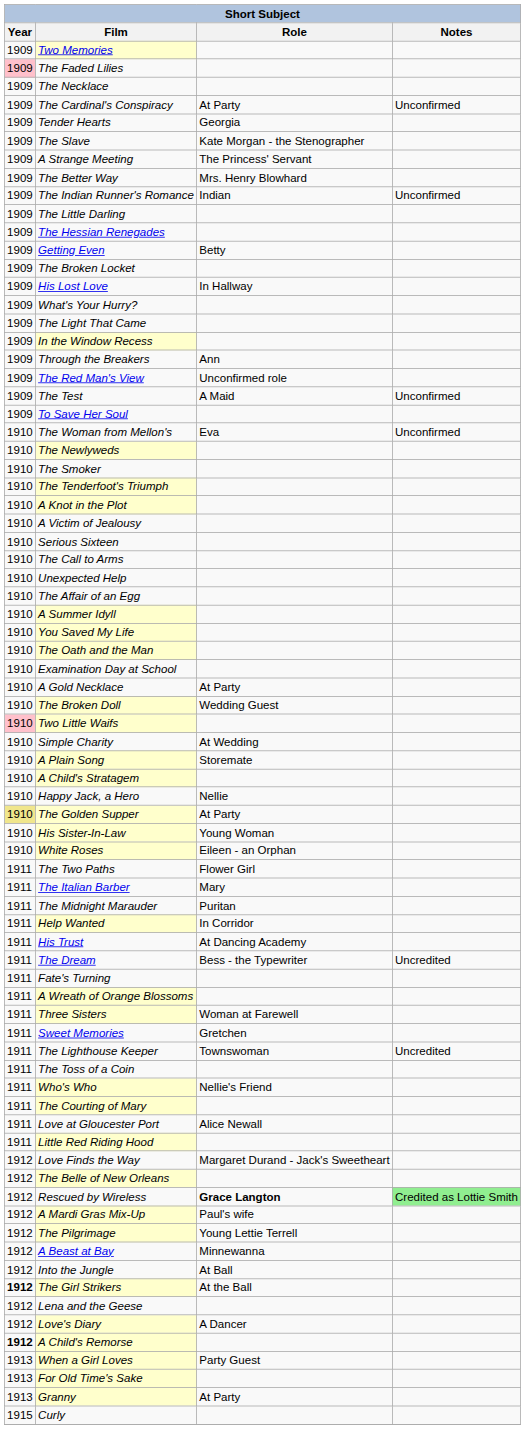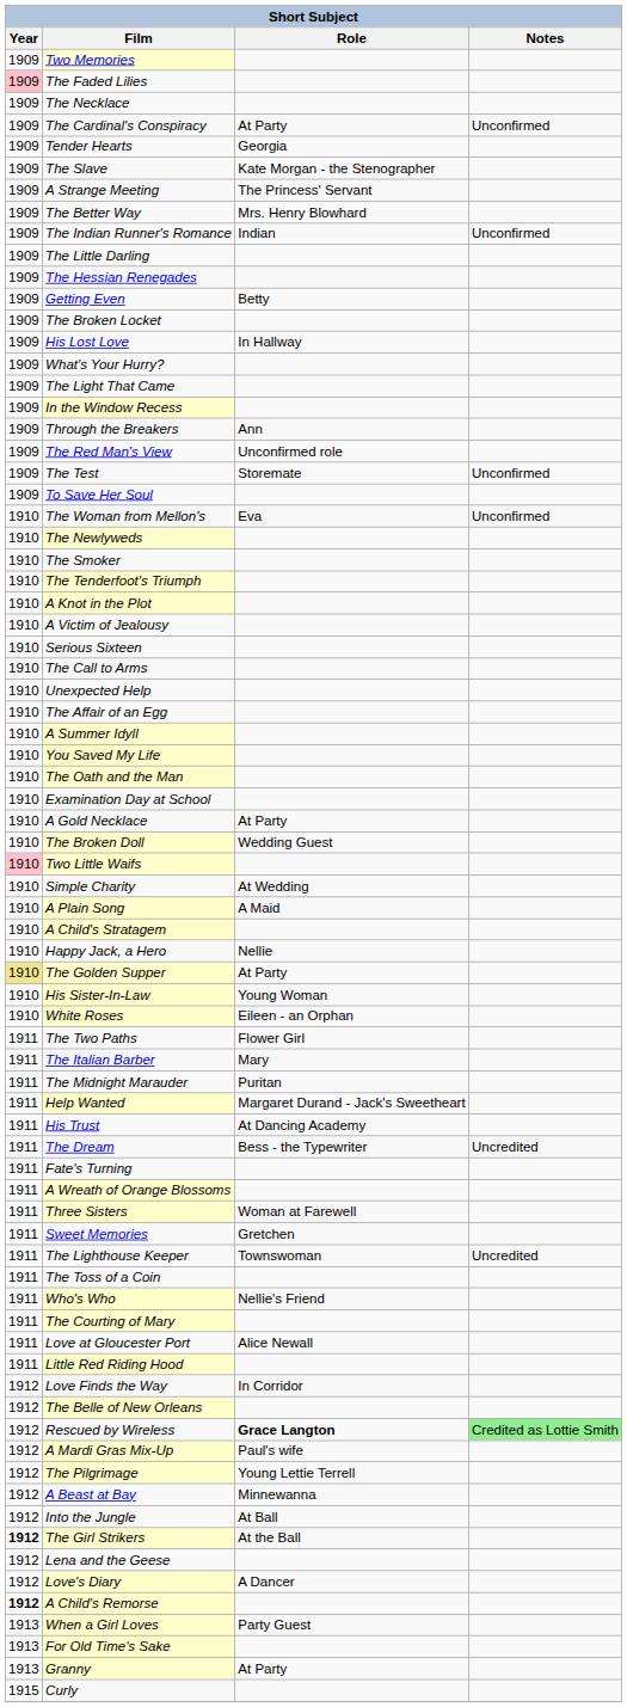 <table class="wikitable sortable" style="font-size:90%;">
 <tr>
 <th colspan=5 style="background:#B0C4DE;">Short Subject</th>
 </tr>
 <tr align="center">
 <th>Year</th>
 <th>Film</th>
 <th>Role</th>
 <th class="unsortable">Notes</th>
 </tr>
 <tr>
 <td>1909</td>
 <td style="background:#ffc;"><em><a href='#'>Two Memories</a></em> </td>
 <td></td>
 <td></td>
 </tr>
 <tr>
 <td style="background: pink;">1909</td>
 <td data-sort-value="Faded Lilies, The"><em>The Faded Lilies</em></td>
 <td></td>
 <td></td>
 </tr>
 <tr>
 <td>1909</td>
 <td data-sort-value="Necklace, The"><em>The Necklace</em></td>
 <td></td>
 <td></td>
 </tr>
 <tr>
 <td>1909</td>
 <td data-sort-value="Cardinal's Conspiracy, The"><em>The Cardinal's Conspiracy</em></td>
 <td>At Party</td>
 <td>Unconfirmed</td>
 </tr>
 <tr>
 <td>1909</td>
 <td><em>Tender Hearts</em></td>
 <td>Georgia</td>
 <td></td>
 </tr>
 <tr>
 <td>1909</td>
 <td data-sort-value="Slave, The"><em>The Slave</em></td>
 <td>Kate Morgan - the Stenographer</td>
 <td></td>
 </tr>
 <tr>
 <td>1909</td>
 <td data-sort-value="Strange Meeting, A"><em>A Strange Meeting</em></td>
 <td>The Princess' Servant</td>
 <td></td>
 </tr>
 <tr>
 <td>1909</td>
 <td data-sort-value="Better Way, The"><em>The Better Way</em></td>
 <td>Mrs. Henry Blowhard</td>
 <td></td>
 </tr>
 <tr>
 <td>1909</td>
 <td data-sort-value="Indian Runner's Romance, The"><em>The Indian Runner's Romance</em></td>
 <td>Indian</td>
 <td>Unconfirmed</td>
 </tr>
 <tr>
 <td>1909</td>
 <td data-sort-value="Little Darling, The"><em>The Little Darling</em></td>
 <td></td>
 <td></td>
 </tr>
 <tr>
 <td>1909</td>
 <td data-sort-value="Hessian Renegades, The"><em><a href='#'>The Hessian Renegades</a></em></td>
 <td></td>
 <td></td>
 </tr>
 <tr>
 <td>1909</td>
 <td><em><a href='#'>Getting Even</a></em></td>
 <td>Betty</td>
 <td></td>
 </tr>
 <tr>
 <td>1909</td>
 <td data-sort-value="Broken Locket, The"><em>The Broken Locket</em></td>
 <td></td>
 <td></td>
 </tr>
 <tr>
 <td>1909</td>
 <td><em><a href='#'>His Lost Love</a></em></td>
 <td>In Hallway</td>
 <td></td>
 </tr>
 <tr>
 <td>1909</td>
 <td><em>What's Your Hurry?</em></td>
 <td></td>
 <td></td>
 </tr>
 <tr>
 <td>1909</td>
 <td data-sort-value="Light That Came, The"><em>The Light That Came</em></td>
 <td></td>
 <td></td>
 </tr>
 <tr>
 <td>1909</td>
 <td style="background:#ffc;"><em>In the Window Recess</em> </td>
 <td></td>
 <td></td>
 </tr>
 <tr>
 <td>1909</td>
 <td><em>Through the Breakers</em></td>
 <td>Ann</td>
 <td></td>
 </tr>
 <tr>
 <td>1909</td>
 <td data-sort-value="Red Man's View, The"><em><a href='#'>The Red Man's View</a></em></td>
 <td>Unconfirmed role</td>
 <td></td>
 </tr>
 <tr>
 <td>1909</td>
 <td data-sort-value="Test, The"><em>The Test</em></td>
-<td>A Maid</td>
+<td>Storemate</td>
 <td>Unconfirmed</td>
 </tr>
 <tr>
 <td>1909</td>
 <td><em><a href='#'>To Save Her Soul</a></em></td>
 <td></td>
 <td></td>
 </tr>
 <tr>
 <td>1910</td>
 <td data-sort-value="Woman from Mellon's, The"><em>The Woman from Mellon's</em></td>
 <td>Eva</td>
 <td>Unconfirmed</td>
 </tr>
 <tr>
 <td>1910</td>
 <td style="background:#ffc;" data-sort-value="Newlyweds, The"><em>The Newlyweds</em> </td>
 <td></td>
 <td></td>
 </tr>
 <tr>
 <td>1910</td>
 <td data-sort-value="Smoker, The"><em>The Smoker</em></td>
 <td></td>
 <td></td>
 </tr>
 <tr>
 <td>1910</td>
 <td style="background:#ffc;" data-sort-value="Tenderfoot's Triumph, The"><em>The Tenderfoot's Triumph</em> </td>
 <td></td>
 <td></td>
 </tr>
 <tr>
 <td>1910</td>
 <td style="background:#ffc;" data-sort-value="Knot in the Plot, A"><em>A Knot in the Plot</em> </td>
 <td></td>
 <td></td>
 </tr>
 <tr>
 <td>1910</td>
 <td data-sort-value="Victim of Jealousy, A"><em>A Victim of Jealousy</em></td>
 <td></td>
 <td></td>
 </tr>
 <tr>
 <td>1910</td>
 <td><em>Serious Sixteen</em></td>
 <td></td>
 <td></td>
 </tr>
 <tr>
 <td>1910</td>
 <td data-sort-value="Call to Arms, The"><em>The Call to Arms</em></td>
 <td></td>
 <td></td>
 </tr>
 <tr>
 <td>1910</td>
 <td><em>Unexpected Help</em></td>
 <td></td>
 <td></td>
 </tr>
 <tr>
 <td>1910</td>
 <td data-sort-value="Affair of an Egg, The"><em>The Affair of an Egg</em></td>
 <td></td>
 <td></td>
 </tr>
 <tr>
 <td>1910</td>
 <td style="background:#ffc;" data-sort-value="Summer Idyll, A"><em>A Summer Idyll</em> </td>
 <td></td>
 <td></td>
 </tr>
 <tr>
 <td>1910</td>
 <td style="background:#ffc;"><em>You Saved My Life</em> </td>
 <td></td>
 <td></td>
 </tr>
 <tr>
 <td>1910</td>
 <td style="background:#ffc;" data-sort-value="Oath and the Man, The"><em>The Oath and the Man</em> </td>
 <td></td>
 <td></td>
 </tr>
 <tr>
 <td>1910</td>
 <td><em>Examination Day at School</em></td>
 <td></td>
 <td></td>
 </tr>
 <tr>
 <td>1910</td>
 <td data-sort-value="Gold Necklace, A"><em>A Gold Necklace</em></td>
 <td>At Party</td>
 <td></td>
 </tr>
 <tr>
 <td>1910</td>
 <td style="background:#ffc;" data-sort-value="Broken Doll, The"><em>The Broken Doll</em> </td>
 <td>Wedding Guest</td>
 <td></td>
 </tr>
 <tr>
 <td style="background: pink;">1910</td>
 <td style="background:#ffc;"><em>Two Little Waifs</em> </td>
 <td></td>
 <td></td>
 </tr>
 <tr>
 <td>1910</td>
 <td><em>Simple Charity</em></td>
 <td>At Wedding</td>
 <td></td>
 </tr>
 <tr>
 <td>1910</td>
 <td style="background:#ffc;" data-sort-value="Plain Song, A"><em>A Plain Song</em> </td>
-<td>Storemate</td>
+<td>A Maid</td>
 <td></td>
 </tr>
 <tr>
 <td>1910</td>
 <td style="background:#ffc;" data-sort-value="Child's Stratagem, A"><em>A Child's Stratagem</em> </td>
 <td></td>
 <td></td>
 </tr>
 <tr>
 <td>1910</td>
 <td><em>Happy Jack, a Hero</em></td>
 <td>Nellie</td>
 <td></td>
 </tr>
 <tr>
 <td style="background: khaki;">1910</td>
 <td style="background:#ffc;" data-sort-value="Golden Supper, The"><em>The Golden Supper</em> </td>
 <td>At Party</td>
 <td></td>
 </tr>
 <tr>
 <td>1910</td>
 <td style="background:#ffc;"><em>His Sister-In-Law</em> </td>
 <td>Young Woman</td>
 <td></td>
 </tr>
 <tr>
 <td>1910</td>
 <td style="background:#ffc;"><em>White Roses</em> </td>
 <td>Eileen - an Orphan</td>
 <td></td>
 </tr>
 <tr>
 <td>1911</td>
 <td data-sort-value="Two Paths, The"><em>The Two Paths</em></td>
 <td>Flower Girl</td>
 <td></td>
 </tr>
 <tr>
 <td>1911</td>
 <td data-sort-value="Italian Barber, The"><em><a href='#'>The Italian Barber</a></em></td>
 <td>Mary</td>
 <td></td>
 </tr>
 <tr>
 <td>1911</td>
 <td data-sort-value="Midnight Marauder, The"><em>The Midnight Marauder</em></td>
 <td>Puritan</td>
 <td></td>
 </tr>
 <tr>
 <td>1911</td>
 <td style="background:#ffc;"><em>Help Wanted</em> </td>
-<td>In Corridor</td>
+<td>Margaret Durand - Jack's Sweetheart</td>
 <td></td>
 </tr>
 <tr>
 <td>1911</td>
 <td><em><a href='#'>His Trust</a></em></td>
 <td>At Dancing Academy</td>
 <td></td>
 </tr>
 <tr>
 <td>1911</td>
 <td data-sort-value="Dream, The"><em><a href='#'>The Dream</a></em></td>
 <td>Bess - the Typewriter</td>
 <td>Uncredited</td>
 </tr>
 <tr>
 <td>1911</td>
 <td><em>Fate's Turning</em></td>
 <td></td>
 <td></td>
 </tr>
 <tr>
 <td>1911</td>
 <td style="background:#ffc;" data-sort-value="Wreath of Orange Blossoms, A"><em>A Wreath of Orange Blossoms</em> </td>
 <td></td>
 <td></td>
 </tr>
 <tr>
 <td>1911</td>
 <td style="background:#ffc;"><em>Three Sisters</em> </td>
 <td>Woman at Farewell</td>
 <td></td>
 </tr>
 <tr>
 <td>1911</td>
 <td><em><a href='#'>Sweet Memories</a></em></td>
 <td>Gretchen</td>
 <td></td>
 </tr>
 <tr>
 <td>1911</td>
 <td data-sort-value="Lighthouse Keeper, The"><em>The Lighthouse Keeper</em></td>
 <td>Townswoman</td>
 <td>Uncredited</td>
 </tr>
 <tr>
 <td>1911</td>
 <td data-sort-value="Toss of a Coin, The"><em>The Toss of a Coin</em></td>
 <td></td>
 <td></td>
 </tr>
 <tr>
 <td>1911</td>
 <td style="background:#ffc;"><em>Who's Who</em> </td>
 <td>Nellie's Friend</td>
 <td></td>
 </tr>
 <tr>
 <td>1911</td>
 <td style="background:#ffc;" data-sort-value="Courting of Mary, The"><em>The Courting of Mary</em> </td>
 <td></td>
 <td></td>
 </tr>
 <tr>
 <td>1911</td>
 <td><em>Love at Gloucester Port</em></td>
 <td>Alice Newall</td>
 <td></td>
 </tr>
 <tr>
 <td>1911</td>
 <td style="background:#ffc;"><em>Little Red Riding Hood</em> </td>
 <td></td>
 <td></td>
 </tr>
 <tr>
 <td>1912</td>
 <td><em>Love Finds the Way</em></td>
-<td>Margaret Durand - Jack's Sweetheart</td>
+<td>In Corridor</td>
 <td></td>
 </tr>
 <tr>
 <td>1912</td>
 <td style="background:#ffc;" data-sort-value="Belle of New Orleans, The"><em>The Belle of New Orleans</em> </td>
 <td></td>
 <td></td>
 </tr>
 <tr>
 <td>1912</td>
 <td><em>Rescued by Wireless</em></td>
 <td><strong>Grace Langton</strong></td>
 <td style="background: lightgreen;">Credited as Lottie Smith</td>
 </tr>
 <tr>
 <td>1912</td>
 <td style="background:#ffc;" data-sort-value="Mardi Gras Mix-Up, A"><em>A Mardi Gras Mix-Up</em> </td>
 <td>Paul's wife</td>
 <td></td>
 </tr>
 <tr>
 <td>1912</td>
 <td style="background:#ffc;" data-sort-value="Pilgrimage, The"><em>The Pilgrimage</em> </td>
 <td>Young Lettie Terrell</td>
 <td></td>
 </tr>
 <tr>
 <td>1912</td>
 <td data-sort-value="Beast at Bay, A"><em><a href='#'>A Beast at Bay</a></em></td>
 <td>Minnewanna</td>
 <td></td>
 </tr>
 <tr>
 <td>1912</td>
 <td><em>Into the Jungle</em></td>
 <td>At Ball</td>
 <td></td>
 </tr>
 <tr>
 <td><strong>1912</strong></td>
 <td style="background:#ffc;" data-sort-value="Girl Strikers, The"><em>The Girl Strikers</em> </td>
 <td>At the Ball</td>
 <td></td>
 </tr>
 <tr>
 <td>1912</td>
 <td><em>Lena and the Geese</em></td>
 <td></td>
 <td></td>
 </tr>
 <tr>
 <td>1912</td>
 <td style="background:#ffc;"><em>Love's Diary</em> </td>
 <td>A Dancer</td>
 <td></td>
 </tr>
 <tr>
 <td><strong>1912</strong></td>
 <td style="background:#ffc;" data-sort-value="Child's Remorse, A"><em>A Child's Remorse</em> </td>
 <td></td>
 <td></td>
 </tr>
 <tr>
 <td>1913</td>
 <td style="background:#ffc;"><em>When a Girl Loves</em> </td>
 <td>Party Guest</td>
 <td></td>
 </tr>
 <tr>
 <td>1913</td>
 <td style="background:#ffc;"><em>For Old Time's Sake</em> </td>
 <td></td>
 <td></td>
 </tr>
 <tr>
 <td>1913</td>
 <td style="background:#ffc;"><em>Granny</em> </td>
 <td>At Party</td>
 <td></td>
 </tr>
 <tr>
 <td>1915</td>
 <td><em>Curly</em></td>
 <td></td>
 <td></td>
 </tr>
 <tr>
 </tr>
 </table>
